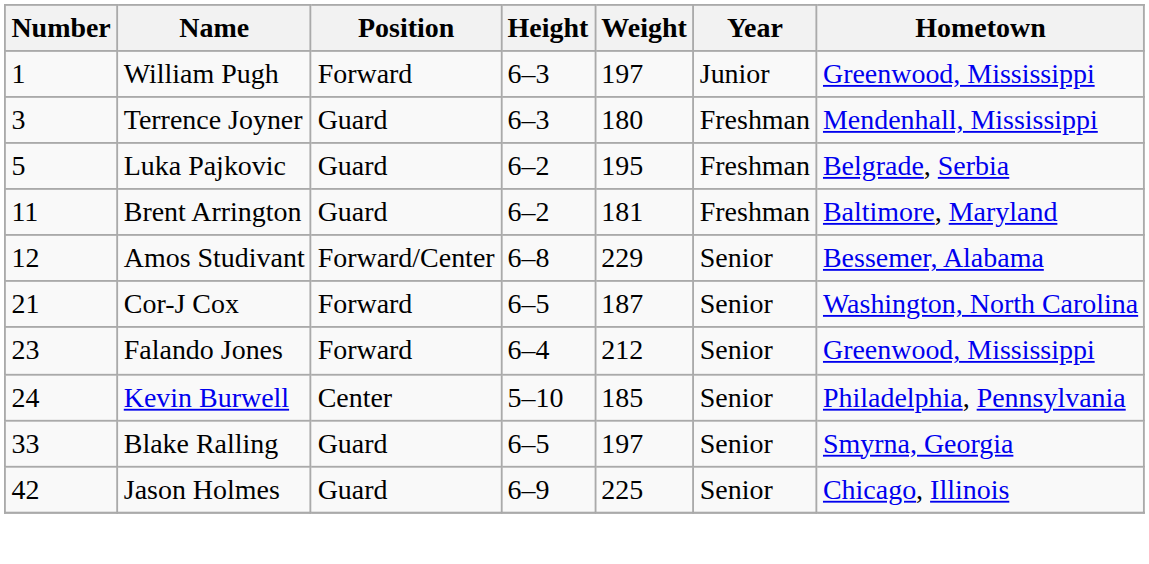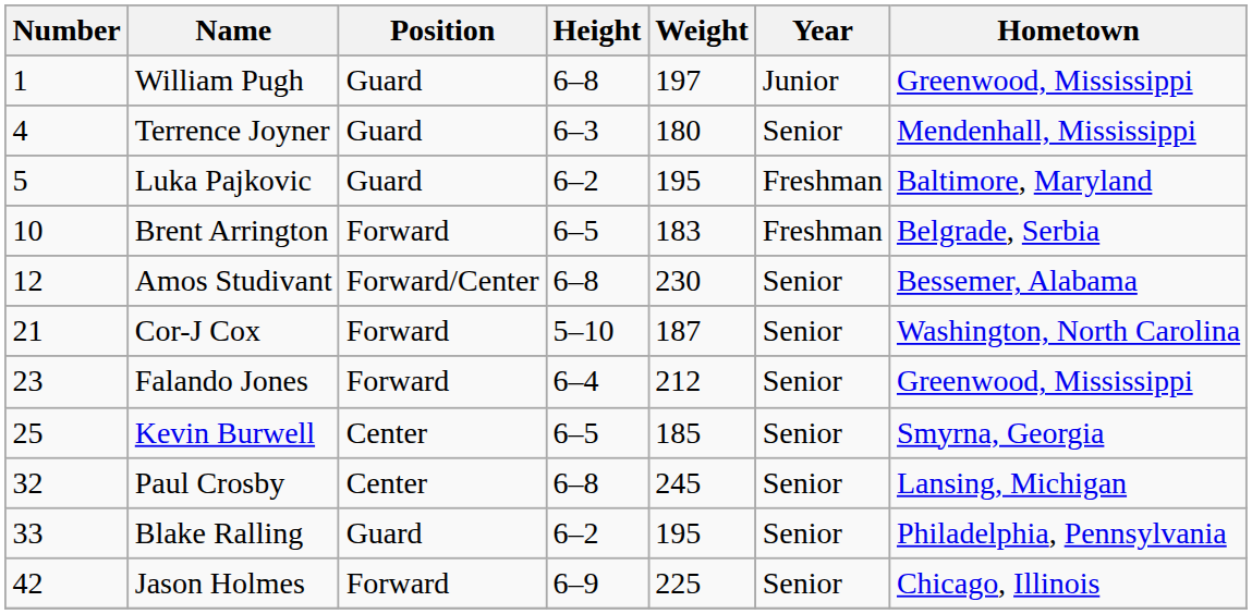 <table class="wikitable" style="font-size: 95%;">
 <tr>
 <th>Number</th>
 <th>Name</th>
 <th>Position</th>
 <th>Height</th>
 <th>Weight</th>
 <th>Year</th>
 <th>Hometown</th>
 </tr>
 <tr>
 <td>1</td>
 <td>William Pugh</td>
-<td>Forward</td>
-<td>6–3</td>
+<td>Guard</td>
+<td>6–8</td>
 <td>197</td>
 <td>Junior</td>
 <td><a href='#'>Greenwood, Mississippi</a></td>
 </tr>
 <tr>
-<td>3</td>
+<td>4</td>
 <td>Terrence Joyner</td>
 <td>Guard</td>
 <td>6–3</td>
 <td>180</td>
-<td>Freshman</td>
+<td>Senior</td>
 <td><a href='#'>Mendenhall, Mississippi</a></td>
 </tr>
 <tr>
 <td>5</td>
 <td>Luka Pajkovic</td>
 <td>Guard</td>
 <td>6–2</td>
 <td>195</td>
 <td>Freshman</td>
-<td><a href='#'>Belgrade</a>, <a href='#'>Serbia</a></td>
+<td><a href='#'>Baltimore</a>, <a href='#'>Maryland</a></td>
 </tr>
 <tr>
-<td>11</td>
+<td>10</td>
 <td>Brent Arrington</td>
-<td>Guard</td>
-<td>6–2</td>
-<td>181</td>
+<td>Forward</td>
+<td>6–5</td>
+<td>183</td>
 <td>Freshman</td>
-<td><a href='#'>Baltimore</a>, <a href='#'>Maryland</a></td>
+<td><a href='#'>Belgrade</a>, <a href='#'>Serbia</a></td>
 </tr>
 <tr>
 <td>12</td>
 <td>Amos Studivant</td>
 <td>Forward/Center</td>
 <td>6–8</td>
-<td>229</td>
+<td>230</td>
 <td>Senior</td>
 <td><a href='#'>Bessemer, Alabama</a></td>
 </tr>
 <tr>
 <td>21</td>
 <td>Cor-J Cox</td>
 <td>Forward</td>
-<td>6–5</td>
+<td>5–10</td>
 <td>187</td>
 <td>Senior</td>
 <td><a href='#'>Washington, North Carolina</a></td>
 </tr>
 <tr>
 <td>23</td>
 <td>Falando Jones</td>
 <td>Forward</td>
 <td>6–4</td>
 <td>212</td>
 <td>Senior</td>
 <td><a href='#'>Greenwood, Mississippi</a></td>
 </tr>
 <tr>
-<td>24</td>
+<td>25</td>
 <td><a href='#'>Kevin Burwell</a></td>
 <td>Center</td>
-<td>5–10</td>
+<td>6–5</td>
 <td>185</td>
 <td>Senior</td>
-<td><a href='#'>Philadelphia</a>, <a href='#'>Pennsylvania</a></td>
+<td><a href='#'>Smyrna, Georgia</a></td>
+</tr>
+<tr>
+<td>32</td>
+<td>Paul Crosby</td>
+<td>Center</td>
+<td>6–8</td>
+<td>245</td>
+<td>Senior</td>
+<td><a href='#'>Lansing, Michigan</a></td>
 </tr>
 <tr>
 <td>33</td>
 <td>Blake Ralling</td>
 <td>Guard</td>
-<td>6–5</td>
-<td>197</td>
+<td>6–2</td>
+<td>195</td>
 <td>Senior</td>
-<td><a href='#'>Smyrna, Georgia</a></td>
+<td><a href='#'>Philadelphia</a>, <a href='#'>Pennsylvania</a></td>
 </tr>
 <tr>
 <td>42</td>
 <td>Jason Holmes</td>
-<td>Guard</td>
+<td>Forward</td>
 <td>6–9</td>
 <td>225</td>
 <td>Senior</td>
 <td><a href='#'>Chicago</a>, <a href='#'>Illinois</a></td>
 </tr>
 <tr>
 </tr>
 </table>
